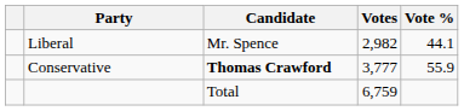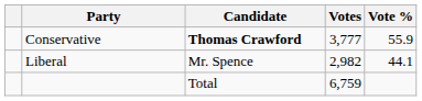 <table class="wikitable">
 <tr>
 <th></th>
 <th scope="col" width="175">Party</th>
 <th scope="col" width="150">Candidate</th>
 <th>Votes</th>
 <th>Vote %</th>
 </tr>
 <tr>
 <td>   </td>
+<td>Conservative</td>
+<td><strong>Thomas Crawford</strong></td>
+<td align=right>3,777</td>
+<td align=right>55.9</td>
+</tr>
+<tr>
+<td>   </td>
 <td>Liberal</td>
 <td>Mr. Spence</td>
 <td align=right>2,982</td>
 <td align=right>44.1</td>
-</tr>
-<tr>
-<td>   </td>
-<td>Conservative</td>
-<td><strong>Thomas Crawford</strong></td>
-<td align=right>3,777</td>
-<td align=right>55.9</td>
 </tr>
 <tr>
 <td></td>
 <td></td>
 <td>Total</td>
 <td align=right>6,759</td>
 <td></td>
 </tr>
 </table>
